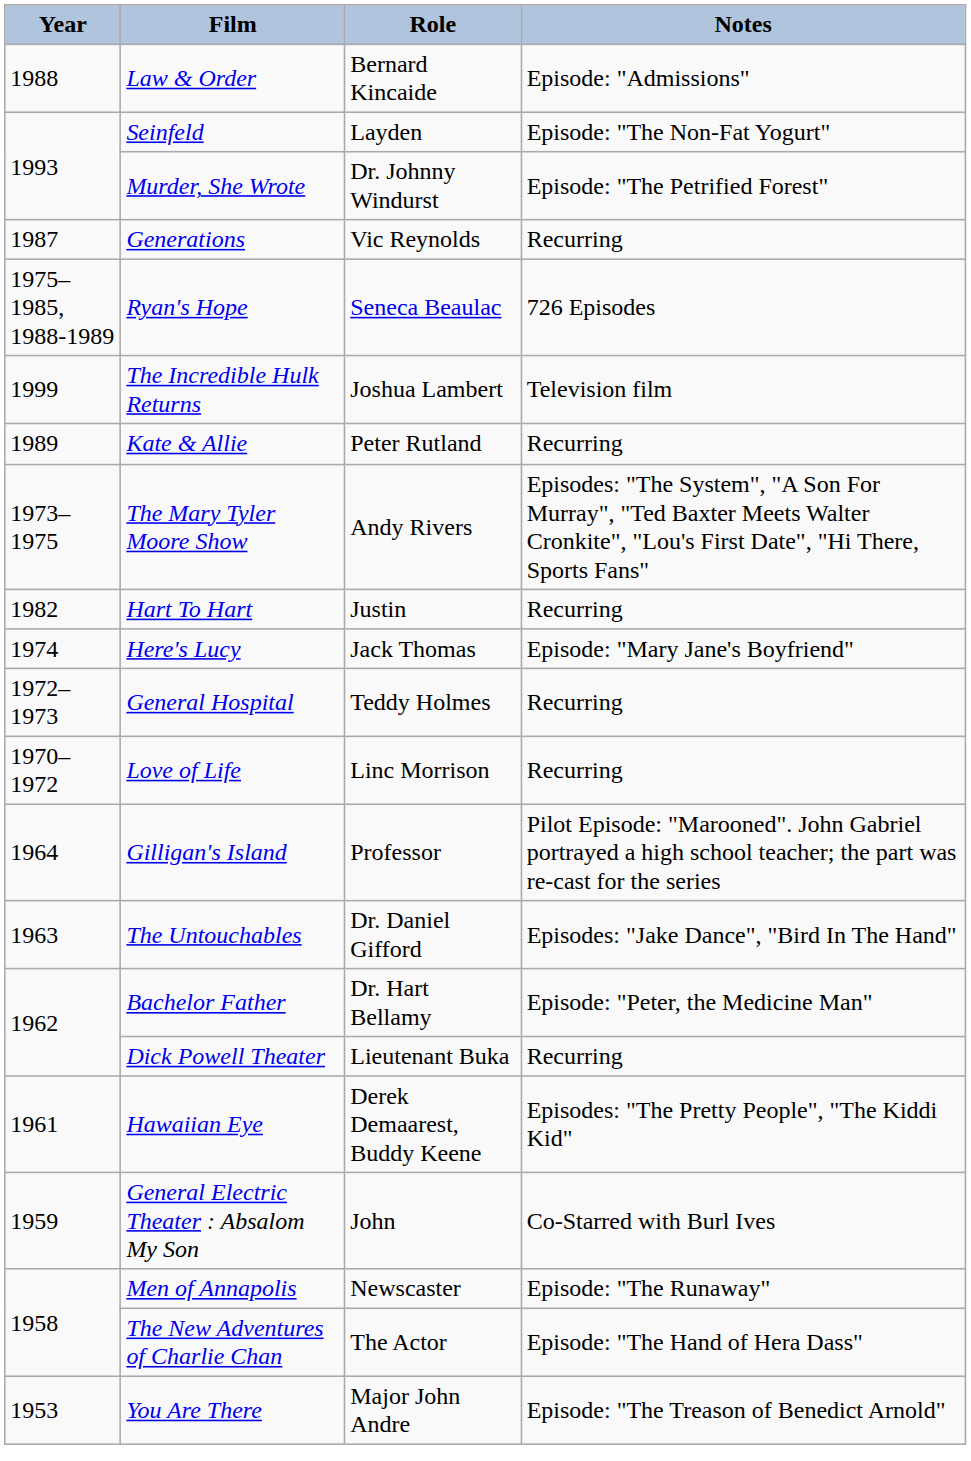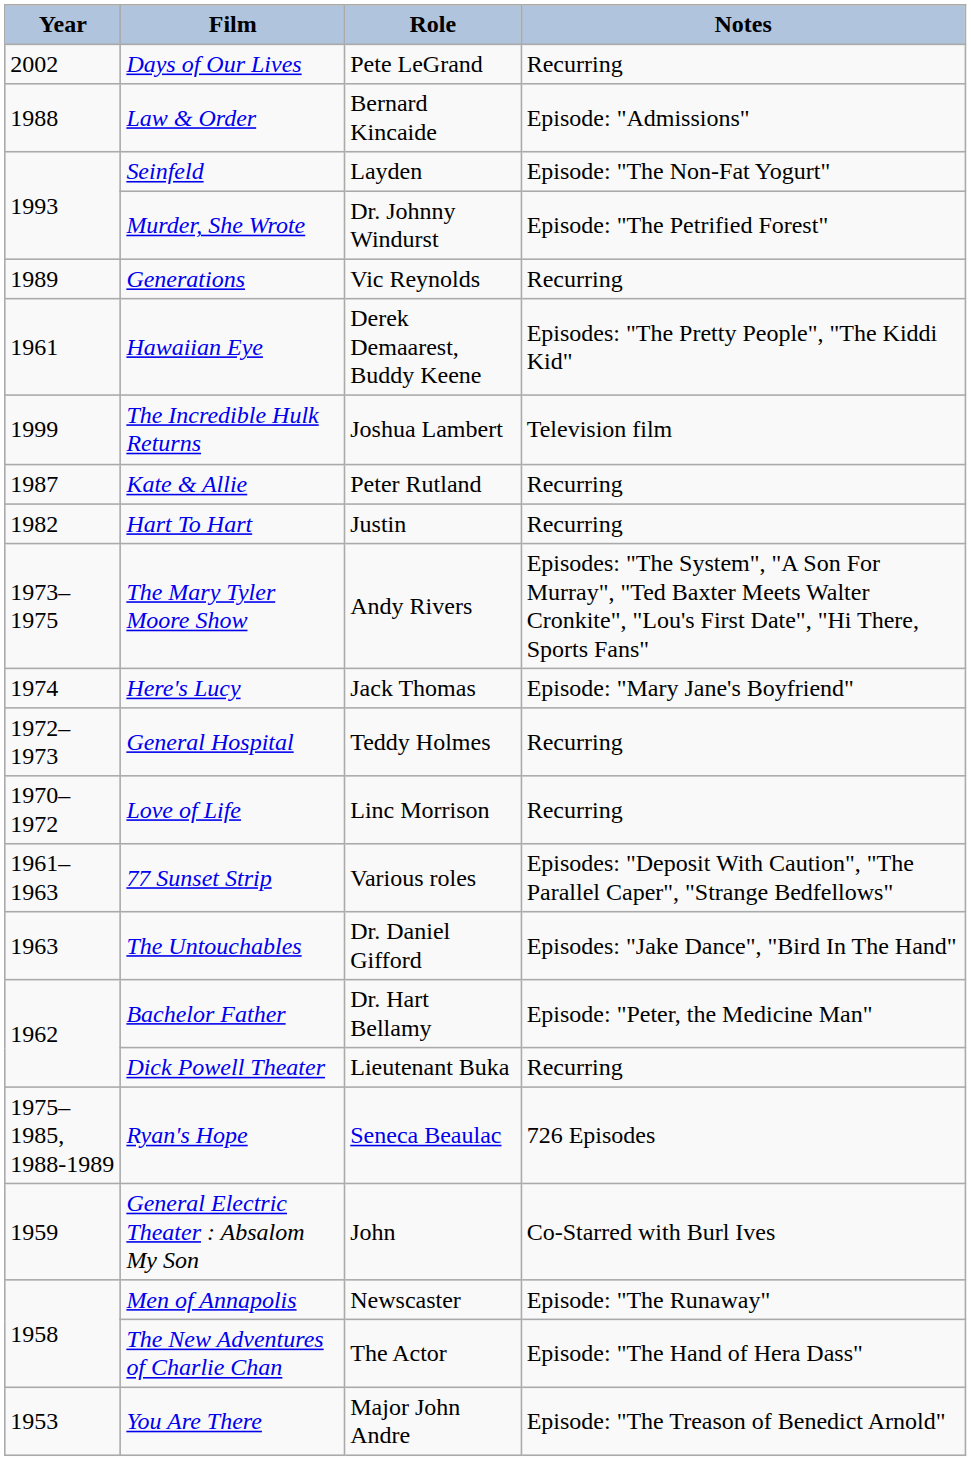 <table class="wikitable" style="font-size: 95%;">
 <tr>
 <th style="background:#B0C4DE;">Year</th>
 <th style="background:#B0C4DE;">Film</th>
 <th style="background:#B0C4DE;">Role</th>
 <th style="background:#B0C4DE;">Notes</th>
+</tr>
+<tr>
+<td>2002</td>
+<td><em><a href='#'>Days of Our Lives</a></em></td>
+<td>Pete LeGrand</td>
+<td>Recurring</td>
 </tr>
 <tr>
 <td>1988</td>
 <td><em><a href='#'>Law & Order</a></em></td>
 <td>Bernard Kincaide</td>
 <td>Episode: "Admissions"</td>
 </tr>
 <tr>
 <td rowspan="2">1993</td>
 <td><em><a href='#'>Seinfeld</a></em></td>
 <td>Layden</td>
 <td>Episode: "The Non-Fat Yogurt"</td>
 </tr>
 <tr>
 <td><em><a href='#'>Murder, She Wrote</a></em></td>
 <td>Dr. Johnny Windurst</td>
 <td>Episode: "The Petrified Forest"</td>
 </tr>
 <tr>
-<td>1987</td>
+<td>1989</td>
 <td><em><a href='#'>Generations</a></em></td>
 <td>Vic Reynolds</td>
 <td>Recurring</td>
 </tr>
 <tr>
-<td>1975–1985, 1988-1989</td>
-<td><em><a href='#'>Ryan's Hope</a></em></td>
-<td><a href='#'>Seneca Beaulac</a></td>
-<td>726 Episodes</td>
+<td>1961</td>
+<td><em><a href='#'>Hawaiian Eye</a></em></td>
+<td>Derek Demaarest, Buddy Keene</td>
+<td>Episodes: "The Pretty People", "The Kiddi Kid"</td>
 </tr>
 <tr>
 <td>1999</td>
 <td><em><a href='#'>The Incredible Hulk Returns</a></em></td>
 <td>Joshua Lambert</td>
 <td>Television film</td>
 </tr>
 <tr>
-<td>1989</td>
+<td>1987</td>
 <td><em><a href='#'>Kate & Allie</a></em></td>
 <td>Peter Rutland</td>
+<td>Recurring</td>
+</tr>
+<tr>
+<td>1982</td>
+<td><em><a href='#'>Hart To Hart</a></em></td>
+<td>Justin</td>
 <td>Recurring</td>
 </tr>
 <tr>
 <td>1973–1975</td>
 <td><em><a href='#'>The Mary Tyler Moore Show</a></em></td>
 <td>Andy Rivers</td>
 <td>Episodes: "The System", "A Son For Murray", "Ted Baxter Meets Walter Cronkite", "Lou's First Date", "Hi There, Sports Fans"</td>
-</tr>
-<tr>
-<td>1982</td>
-<td><em><a href='#'>Hart To Hart</a></em></td>
-<td>Justin</td>
-<td>Recurring</td>
 </tr>
 <tr>
 <td>1974</td>
 <td><em><a href='#'>Here's Lucy</a></em></td>
 <td>Jack Thomas</td>
 <td>Episode: "Mary Jane's Boyfriend"</td>
 </tr>
 <tr>
 <td>1972–1973</td>
 <td><em><a href='#'>General Hospital</a></em></td>
 <td>Teddy Holmes</td>
 <td>Recurring</td>
 </tr>
 <tr>
 <td>1970–1972</td>
 <td><em><a href='#'>Love of Life</a></em></td>
 <td>Linc Morrison</td>
 <td>Recurring</td>
 </tr>
 <tr>
-<td>1964</td>
-<td><em><a href='#'>Gilligan's Island</a></em></td>
-<td>Professor</td>
-<td>Pilot Episode: "Marooned". John Gabriel portrayed a high school teacher; the part was re-cast for the series</td>
+<td>1961–1963</td>
+<td><em><a href='#'>77 Sunset Strip</a></em></td>
+<td>Various roles</td>
+<td>Episodes: "Deposit With Caution", "The Parallel Caper", "Strange Bedfellows"</td>
 </tr>
 <tr>
 <td>1963</td>
 <td><em><a href='#'>The Untouchables</a></em></td>
 <td>Dr. Daniel Gifford</td>
 <td>Episodes: "Jake Dance", "Bird In The Hand"</td>
 </tr>
 <tr>
 <td rowspan="2">1962</td>
 <td><em><a href='#'>Bachelor Father</a></em></td>
 <td>Dr. Hart Bellamy</td>
 <td>Episode: "Peter, the Medicine Man"</td>
 </tr>
 <tr>
 <td><em><a href='#'>Dick Powell Theater</a></em></td>
 <td>Lieutenant Buka</td>
 <td>Recurring</td>
 </tr>
 <tr>
-<td>1961</td>
-<td><em><a href='#'>Hawaiian Eye</a></em></td>
-<td>Derek Demaarest, Buddy Keene</td>
-<td>Episodes: "The Pretty People", "The Kiddi Kid"</td>
+<td>1975–1985, 1988-1989</td>
+<td><em><a href='#'>Ryan's Hope</a></em></td>
+<td><a href='#'>Seneca Beaulac</a></td>
+<td>726 Episodes</td>
 </tr>
 <tr>
 <td>1959</td>
 <td><em><a href='#'>General Electric Theater</a> : Absalom My Son</em></td>
 <td>John</td>
 <td>Co-Starred with Burl Ives</td>
 </tr>
 <tr>
 <td rowspan="2">1958</td>
 <td><em><a href='#'>Men of Annapolis</a></em></td>
 <td>Newscaster</td>
 <td>Episode: "The Runaway"</td>
 </tr>
 <tr>
 <td><em><a href='#'>The New Adventures of Charlie Chan</a></em></td>
 <td>The Actor</td>
 <td>Episode: "The Hand of Hera Dass"</td>
 </tr>
 <tr>
 <td>1953</td>
 <td><em><a href='#'>You Are There</a></em></td>
 <td>Major John Andre</td>
 <td>Episode: "The Treason of Benedict Arnold"</td>
 </tr>
 </table>
